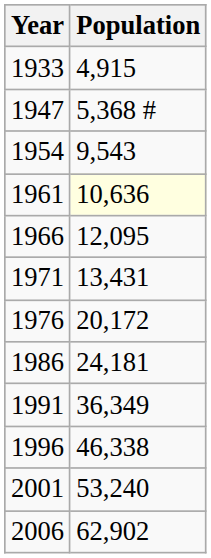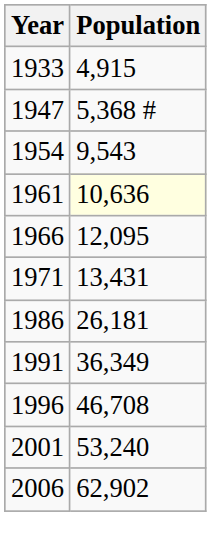 <table class="wikitable">
 <tr>
 <th>Year</th>
 <th>Population</th>
 </tr>
 <tr>
 <td>1933</td>
 <td>4,915</td>
 </tr>
 <tr>
 <td>1947</td>
 <td>5,368 #</td>
 </tr>
 <tr>
 <td>1954</td>
 <td>9,543</td>
 </tr>
 <tr>
 <td>1961</td>
 <td style="background: lightyellow;">10,636</td>
 </tr>
 <tr>
 <td>1966</td>
 <td>12,095</td>
 </tr>
 <tr>
 <td>1971</td>
 <td>13,431</td>
 </tr>
 <tr>
-<td>1976</td>
-<td>20,172</td>
-</tr>
-<tr>
 <td>1986</td>
-<td>24,181</td>
+<td>26,181</td>
 </tr>
 <tr>
 <td>1991</td>
 <td>36,349</td>
 </tr>
 <tr>
 <td>1996</td>
-<td>46,338</td>
+<td>46,708</td>
 </tr>
 <tr>
 <td>2001</td>
 <td>53,240</td>
 </tr>
 <tr>
 <td>2006</td>
 <td>62,902</td>
 </tr>
 </table>
